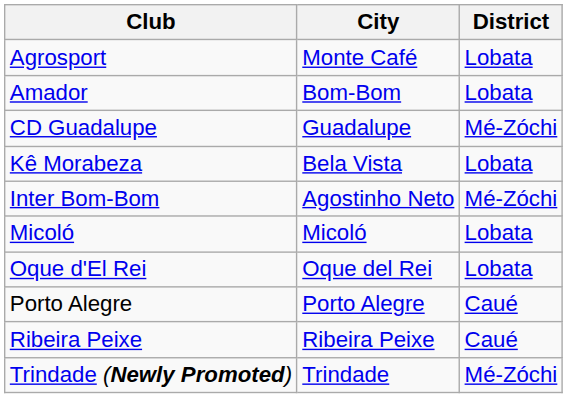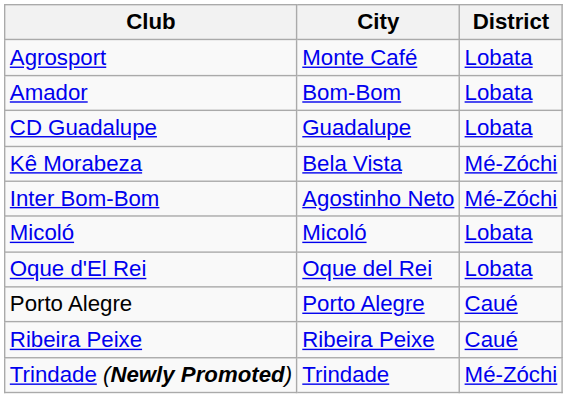 <table class="wikitable">
 <tr>
 <th>Club</th>
 <th>City</th>
 <th>District</th>
 </tr>
 <tr>
 <td><a href='#'>Agrosport</a></td>
 <td><a href='#'>Monte Café</a></td>
 <td><a href='#'>Lobata</a></td>
 </tr>
 <tr>
 <td><a href='#'>Amador</a></td>
 <td><a href='#'>Bom-Bom</a></td>
 <td><a href='#'>Lobata</a></td>
 </tr>
 <tr>
 <td><a href='#'>CD Guadalupe</a></td>
 <td><a href='#'>Guadalupe</a></td>
-<td><a href='#'>Mé-Zóchi</a></td>
+<td><a href='#'>Lobata</a></td>
 </tr>
 <tr>
 <td><a href='#'>Kê Morabeza</a></td>
 <td><a href='#'>Bela Vista</a></td>
-<td><a href='#'>Lobata</a></td>
+<td><a href='#'>Mé-Zóchi</a></td>
 </tr>
 <tr>
 <td><a href='#'>Inter Bom-Bom</a></td>
 <td><a href='#'>Agostinho Neto</a></td>
 <td><a href='#'>Mé-Zóchi</a></td>
 </tr>
 <tr>
 <td><a href='#'>Micoló</a></td>
 <td><a href='#'>Micoló</a></td>
 <td><a href='#'>Lobata</a></td>
 </tr>
 <tr>
 <td><a href='#'>Oque d'El Rei</a></td>
 <td><a href='#'>Oque del Rei</a></td>
 <td><a href='#'>Lobata</a></td>
 </tr>
 <tr>
 <td>Porto Alegre</td>
 <td><a href='#'>Porto Alegre</a></td>
 <td><a href='#'>Caué</a></td>
 </tr>
 <tr>
 <td><a href='#'>Ribeira Peixe</a></td>
 <td><a href='#'>Ribeira Peixe</a></td>
 <td><a href='#'>Caué</a></td>
 </tr>
 <tr>
 <td><a href='#'>Trindade</a>  <em>(<strong>Newly Promoted</strong>)</em></td>
 <td><a href='#'>Trindade</a></td>
 <td><a href='#'>Mé-Zóchi</a></td>
 </tr>
 </table>
